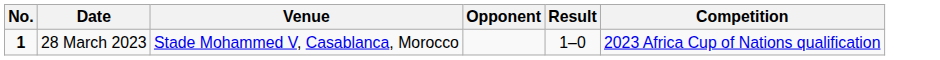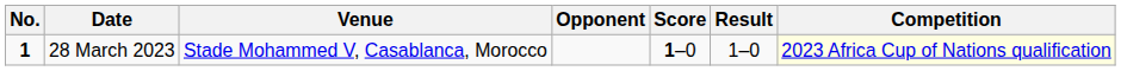 <table class="wikitable sortable">
 <tr>
 <th scope=col>No.</th>
 <th scope=col>Date</th>
 <th scope=col>Venue</th>
 <th scope=col>Opponent</th>
+<th scope=col>Score</th>
 <th scope=col>Result</th>
 <th scope=col>Competition</th>
 </tr>
 <tr>
 <td align=center><strong>1</strong></td>
 <td>28 March 2023</td>
 <td><a href='#'>Stade Mohammed V</a>, <a href='#'>Casablanca</a>, Morocco</td>
 <td></td>
+<td align=center><strong>1</strong>–0</td>
 <td align=center>1–0</td>
-<td><a href='#'>2023 Africa Cup of Nations qualification</a></td>
+<td style="background: lightyellow;"><a href='#'>2023 Africa Cup of Nations qualification</a></td>
 </tr>
 </table>
